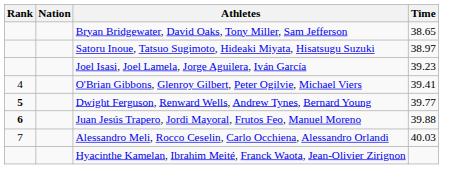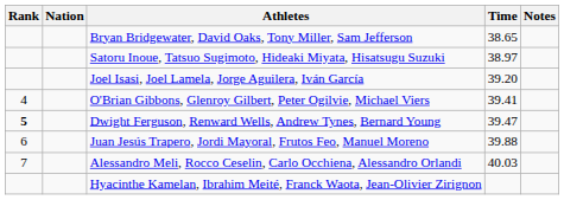 <table class="wikitable sortable" style="text-align:center">
 <tr>
 <th>Rank</th>
 <th>Nation</th>
 <th>Athletes</th>
 <th>Time</th>
+<th>Notes</th>
 </tr>
 <tr>
 <td></td>
 <td align=left></td>
 <td align=left><a href='#'>Bryan Bridgewater</a>, <a href='#'>David Oaks</a>, <a href='#'>Tony Miller</a>, <a href='#'>Sam Jefferson</a></td>
 <td>38.65</td>
+<td></td>
 </tr>
 <tr>
 <td></td>
 <td align=left></td>
 <td align=left><a href='#'>Satoru Inoue</a>, <a href='#'>Tatsuo Sugimoto</a>, <a href='#'>Hideaki Miyata</a>, <a href='#'>Hisatsugu Suzuki</a></td>
 <td>38.97</td>
+<td></td>
 </tr>
 <tr>
 <td></td>
 <td align=left></td>
 <td align=left><a href='#'>Joel Isasi</a>, <a href='#'>Joel Lamela</a>, <a href='#'>Jorge Aguilera</a>, <a href='#'>Iván García</a></td>
-<td>39.23</td>
+<td>39.20</td>
+<td></td>
 </tr>
 <tr>
 <td>4</td>
 <td align=left></td>
 <td align=left><a href='#'>O'Brian Gibbons</a>, <a href='#'>Glenroy Gilbert</a>, <a href='#'>Peter Ogilvie</a>, <a href='#'>Michael Viers</a></td>
 <td>39.41</td>
+<td></td>
 </tr>
 <tr>
 <td><strong>5</strong></td>
 <td align=left></td>
 <td align=left><a href='#'>Dwight Ferguson</a>, <a href='#'>Renward Wells</a>, <a href='#'>Andrew Tynes</a>, <a href='#'>Bernard Young</a></td>
-<td>39.77</td>
+<td>39.47</td>
+<td></td>
 </tr>
 <tr>
-<td><strong>6</strong></td>
+<td>6</td>
 <td align=left></td>
 <td align=left><a href='#'>Juan Jesús Trapero</a>, <a href='#'>Jordi Mayoral</a>, <a href='#'>Frutos Feo</a>, <a href='#'>Manuel Moreno</a></td>
 <td>39.88</td>
+<td></td>
 </tr>
 <tr>
 <td>7</td>
 <td align=left></td>
 <td align=left><a href='#'>Alessandro Meli</a>, <a href='#'>Rocco Ceselin</a>, <a href='#'>Carlo Occhiena</a>, <a href='#'>Alessandro Orlandi</a></td>
 <td>40.03</td>
+<td></td>
 </tr>
 <tr>
 <td></td>
 <td align=left></td>
 <td align=left><a href='#'>Hyacinthe Kamelan</a>, <a href='#'>Ibrahim Meité</a>, <a href='#'>Franck Waota</a>, <a href='#'>Jean-Olivier Zirignon</a></td>
 <td></td>
+<td></td>
 </tr>
 </table>
